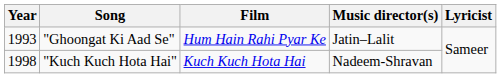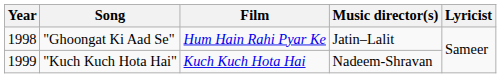 <table class="wikitable sortable">
 <tr>
 <th>Year</th>
 <th>Song</th>
 <th>Film</th>
 <th>Music director(s)</th>
 <th>Lyricist</th>
 </tr>
 <tr>
-<td>1993</td>
+<td>1998</td>
 <td>"Ghoongat Ki Aad Se"</td>
 <td><em><a href='#'>Hum Hain Rahi Pyar Ke</a></em></td>
 <td>Jatin–Lalit</td>
 <td rowspan="2">Sameer</td>
 </tr>
 <tr>
-<td>1998</td>
+<td>1999</td>
 <td>"Kuch Kuch Hota Hai"</td>
 <td><em><a href='#'>Kuch Kuch Hota Hai</a></em></td>
 <td>Nadeem-Shravan</td>
 </tr>
 </table>
